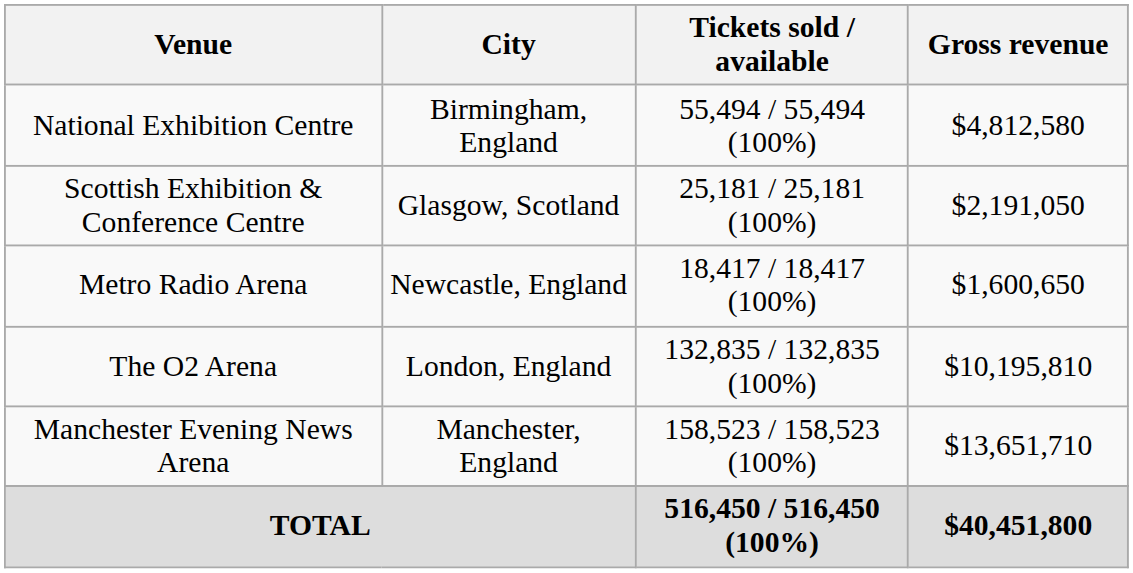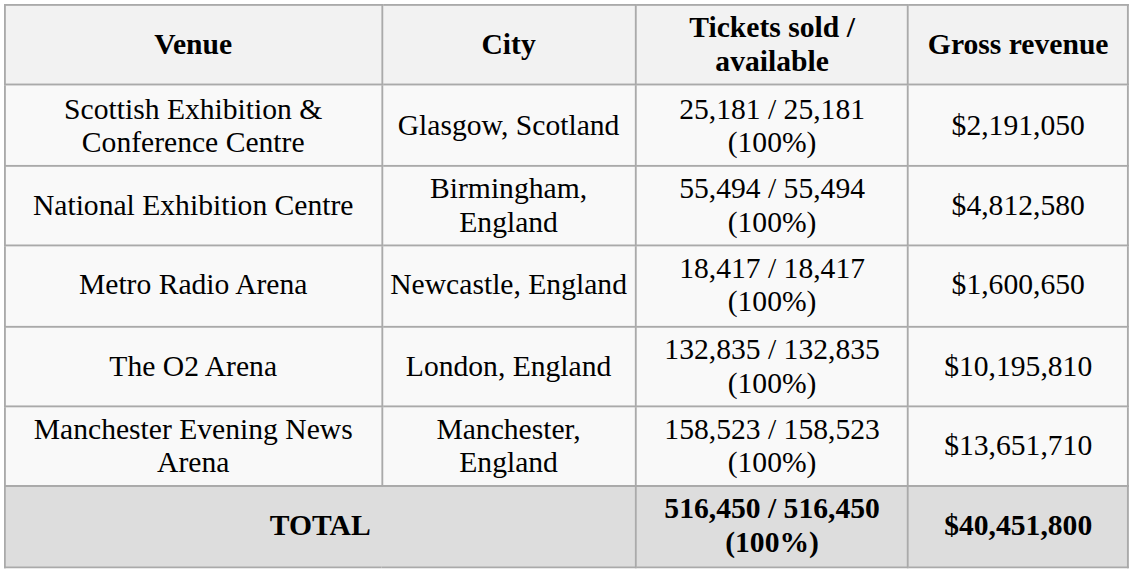 <table class="wikitable" style="text-align:center">
 <tr>
 <th style="width:250px;">Venue</th>
 <th style="width:150px;">City</th>
 <th style="width:175px;">Tickets sold / available</th>
 <th style="width:125px;">Gross revenue</th>
 </tr>
 <tr>
+<td>Scottish Exhibition & Conference Centre</td>
+<td>Glasgow, Scotland</td>
+<td>25,181 / 25,181 (100%)</td>
+<td>$2,191,050</td>
+</tr>
+<tr>
 <td>National Exhibition Centre</td>
 <td>Birmingham, England</td>
 <td>55,494 / 55,494 (100%)</td>
 <td>$4,812,580</td>
-</tr>
-<tr>
-<td>Scottish Exhibition & Conference Centre</td>
-<td>Glasgow, Scotland</td>
-<td>25,181 / 25,181 (100%)</td>
-<td>$2,191,050</td>
 </tr>
 <tr>
 <td>Metro Radio Arena</td>
 <td>Newcastle, England</td>
 <td>18,417 / 18,417 (100%)</td>
 <td>$1,600,650</td>
 </tr>
 <tr>
 <td>The O2 Arena</td>
 <td>London, England</td>
 <td>132,835 / 132,835 (100%)</td>
 <td>$10,195,810</td>
 </tr>
 <tr>
 <td>Manchester Evening News Arena</td>
 <td>Manchester, England</td>
 <td>158,523 / 158,523 (100%)</td>
 <td>$13,651,710</td>
 </tr>
 <tr>
 </tr>
 <tr style="background:#ddd;">
 <td colspan="2"><strong>TOTAL</strong></td>
 <td><strong>516,450 / 516,450 (100%)</strong></td>
 <td><strong>$40,451,800</strong></td>
 </tr>
 </table>
